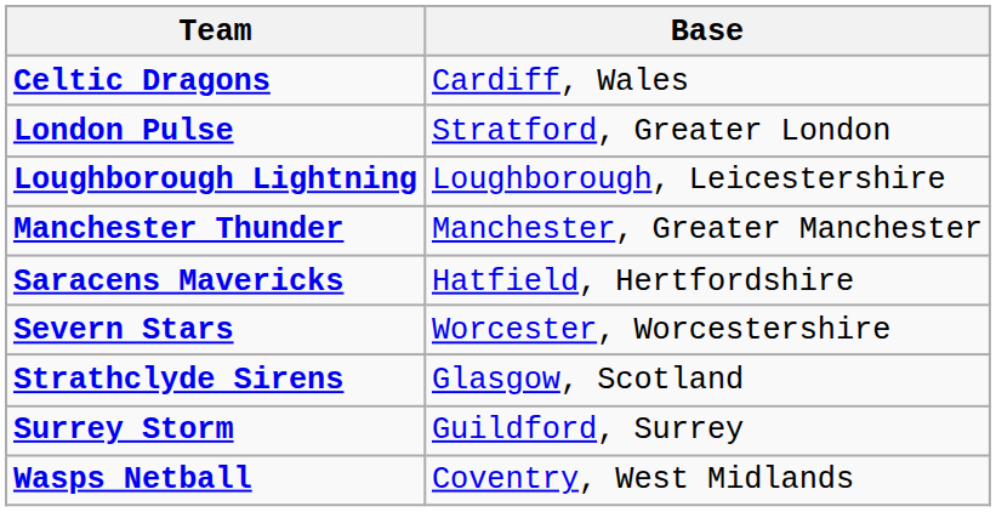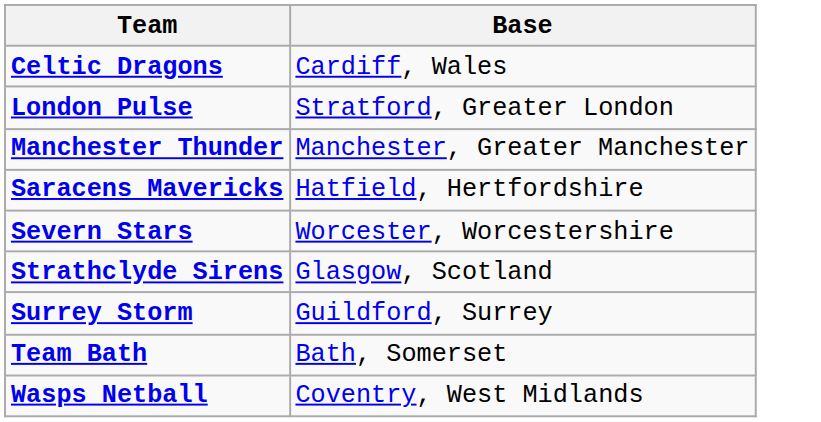 <table class="wikitable">
 <tr>
 <th>Team</th>
 <th>Base</th>
 </tr>
 <tr>
 <td> <strong><a href='#'>Celtic Dragons</a></strong></td>
 <td><a href='#'>Cardiff</a>, Wales</td>
 </tr>
 <tr>
 <td> <strong><a href='#'>London Pulse</a></strong></td>
 <td><a href='#'>Stratford</a>, Greater London</td>
-</tr>
-<tr>
-<td> <strong><a href='#'>Loughborough Lightning</a></strong></td>
-<td><a href='#'>Loughborough</a>, Leicestershire</td>
 </tr>
 <tr>
 <td> <strong><a href='#'>Manchester Thunder</a></strong></td>
 <td><a href='#'>Manchester</a>, Greater Manchester</td>
 </tr>
 <tr>
 <td> <strong><a href='#'>Saracens Mavericks</a></strong></td>
 <td><a href='#'>Hatfield</a>, Hertfordshire</td>
 </tr>
 <tr>
 <td> <strong><a href='#'>Severn Stars</a></strong></td>
 <td><a href='#'>Worcester</a>, Worcestershire</td>
 </tr>
 <tr>
 <td> <strong><a href='#'>Strathclyde Sirens</a></strong></td>
 <td><a href='#'>Glasgow</a>, Scotland</td>
 </tr>
 <tr>
 <td> <strong><a href='#'>Surrey Storm</a></strong></td>
 <td><a href='#'>Guildford</a>, Surrey</td>
 </tr>
 <tr>
+<td> <strong><a href='#'>Team Bath</a></strong></td>
+<td><a href='#'>Bath</a>, Somerset</td>
+</tr>
+<tr>
 <td> <strong><a href='#'>Wasps Netball</a></strong></td>
 <td><a href='#'>Coventry</a>, West Midlands</td>
 </tr>
 </table>
